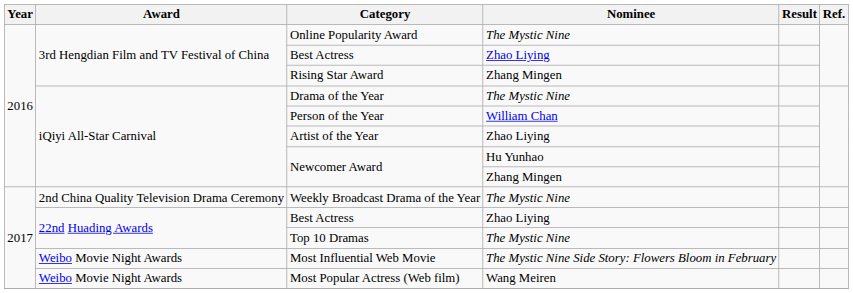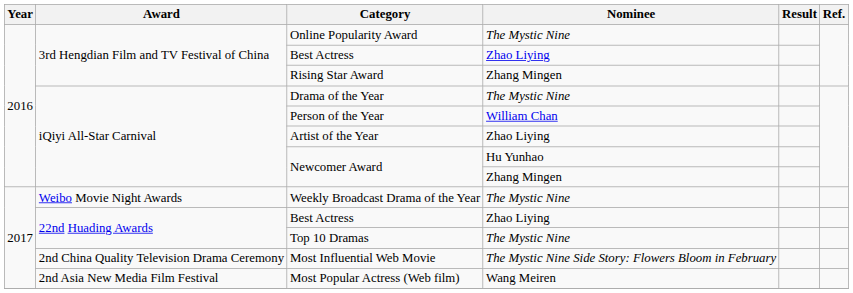 <table class="wikitable">
 <tr>
 <th>Year</th>
 <th>Award</th>
 <th>Category</th>
 <th>Nominee</th>
 <th>Result</th>
 <th>Ref.</th>
 </tr>
 <tr>
 <td rowspan=8>2016</td>
 <td rowspan=3>3rd Hengdian Film and TV Festival of China</td>
 <td>Online Popularity Award</td>
 <td><em>The Mystic Nine</em></td>
 <td></td>
 <td rowspan=3></td>
 </tr>
 <tr>
 <td>Best Actress</td>
 <td><a href='#'>Zhao Liying</a></td>
 <td></td>
 </tr>
 <tr>
 <td>Rising Star Award</td>
 <td>Zhang Mingen</td>
 <td></td>
 </tr>
 <tr>
 <td rowspan=5>iQiyi All-Star Carnival</td>
 <td>Drama of the Year</td>
 <td><em>The Mystic Nine</em></td>
 <td></td>
 <td rowspan=5></td>
 </tr>
 <tr>
 <td>Person of the Year</td>
 <td><a href='#'>William Chan</a></td>
 <td></td>
 </tr>
 <tr>
 <td>Artist of the Year</td>
 <td>Zhao Liying</td>
 <td></td>
 </tr>
 <tr>
 <td rowspan=2>Newcomer Award</td>
 <td>Hu Yunhao</td>
 <td></td>
 </tr>
 <tr>
 <td>Zhang Mingen</td>
 <td></td>
 </tr>
 <tr>
 <td rowspan="5">2017</td>
-<td>2nd China Quality Television Drama Ceremony</td>
+<td><a href='#'>Weibo</a> Movie Night Awards</td>
 <td>Weekly Broadcast Drama of the Year</td>
 <td><em>The Mystic Nine</em></td>
 <td></td>
 <td></td>
 </tr>
 <tr>
 <td rowspan=2><a href='#'>22nd</a> <a href='#'>Huading Awards</a></td>
 <td>Best Actress</td>
 <td>Zhao Liying</td>
 <td></td>
 <td></td>
 </tr>
 <tr>
 <td>Top 10 Dramas</td>
 <td><em>The Mystic Nine</em></td>
 <td></td>
 <td></td>
 </tr>
 <tr>
-<td><a href='#'>Weibo</a> Movie Night Awards</td>
+<td>2nd China Quality Television Drama Ceremony</td>
 <td>Most Influential Web Movie</td>
 <td><em>The Mystic Nine Side Story: Flowers Bloom in February</em></td>
 <td></td>
 <td></td>
 </tr>
 <tr>
-<td><a href='#'>Weibo</a> Movie Night Awards</td>
+<td>2nd Asia New Media Film Festival</td>
 <td>Most Popular Actress (Web film)</td>
 <td>Wang Meiren</td>
 <td></td>
 <td></td>
 </tr>
 <tr>
 </tr>
 </table>
